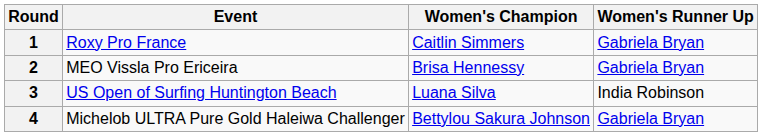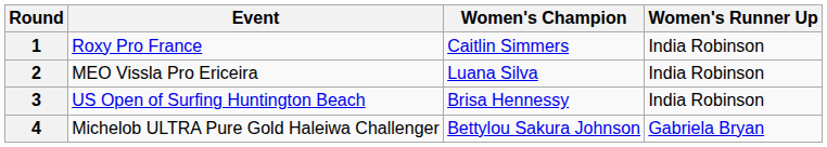 <table class="wikitable">
 <tr>
 <th>Round</th>
 <th>Event</th>
 <th>Women's Champion</th>
 <th>Women's Runner Up</th>
 </tr>
 <tr>
 <th>1</th>
 <td> <a href='#'>Roxy Pro France</a></td>
 <td> <a href='#'>Caitlin Simmers</a></td>
-<td> <a href='#'>Gabriela Bryan</a></td>
+<td> India Robinson</td>
 </tr>
 <tr>
 <th>2</th>
 <td> MEO Vissla Pro Ericeira</td>
-<td> <a href='#'>Brisa Hennessy</a></td>
-<td> <a href='#'>Gabriela Bryan</a></td>
+<td> <a href='#'>Luana Silva</a></td>
+<td> India Robinson</td>
 </tr>
 <tr>
 <th>3</th>
 <td> <a href='#'>US Open of Surfing Huntington Beach</a></td>
-<td> <a href='#'>Luana Silva</a></td>
+<td> <a href='#'>Brisa Hennessy</a></td>
 <td> India Robinson</td>
 </tr>
 <tr>
 <th>4</th>
 <td> Michelob ULTRA Pure Gold Haleiwa Challenger</td>
 <td> <a href='#'>Bettylou Sakura Johnson</a></td>
 <td> <a href='#'>Gabriela Bryan</a></td>
 </tr>
 <tr>
 </tr>
 </table>
